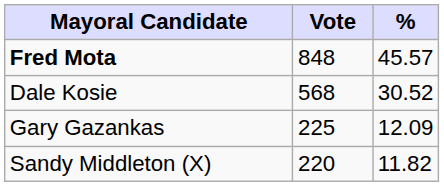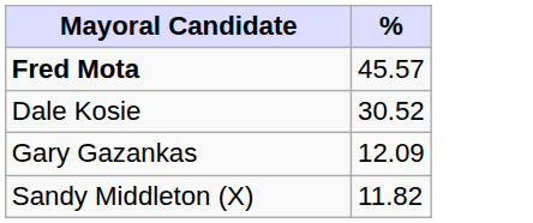 <table class="wikitable">
 <tr>
 <th style="background:#ddf; width:200px;">Mayoral Candidate</th>
-<th style="background:#ddf; width:50px;">Vote</th>
 <th style="background:#ddf; width:30px;">%</th>
 </tr>
 <tr>
 <td><strong>Fred Mota</strong></td>
-<td>848</td>
 <td>45.57</td>
 </tr>
 <tr>
 <td>Dale Kosie</td>
-<td>568</td>
 <td>30.52</td>
 </tr>
 <tr>
 <td>Gary Gazankas</td>
-<td>225</td>
 <td>12.09</td>
 </tr>
 <tr>
 <td>Sandy Middleton (X)</td>
-<td>220</td>
 <td>11.82</td>
 </tr>
 </table>
